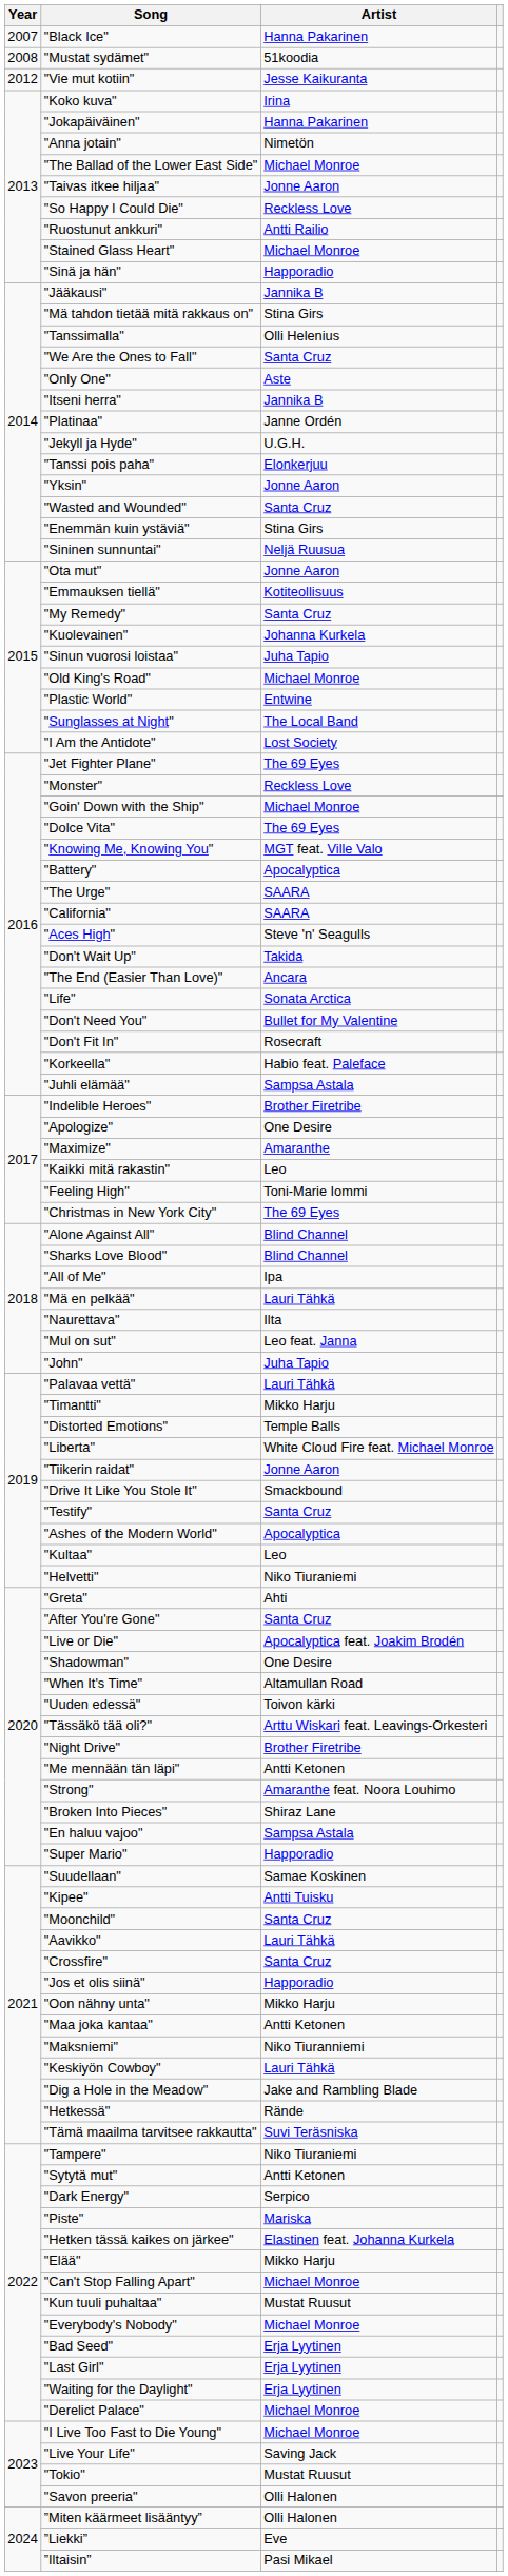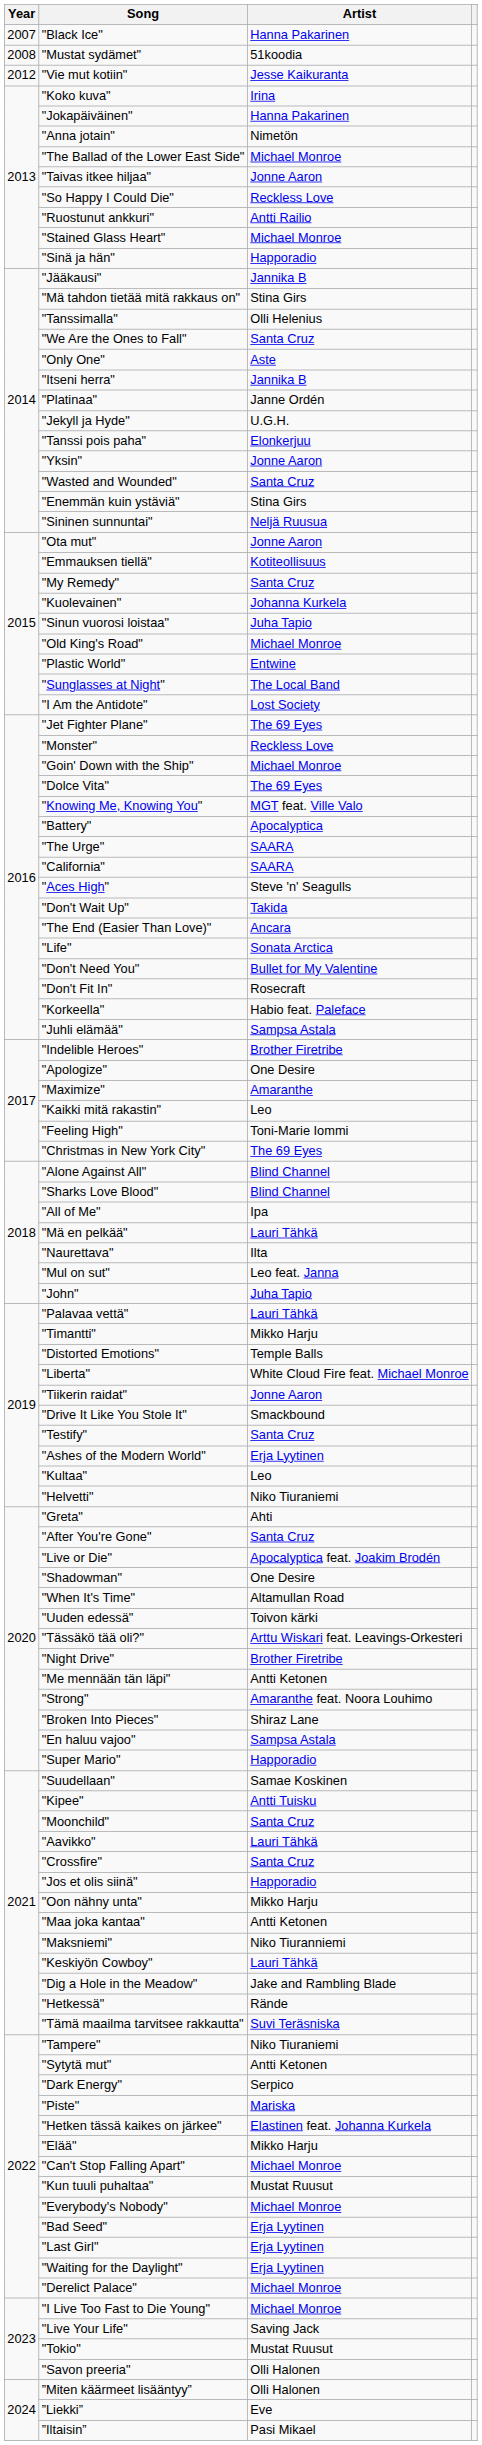 <table class="wikitable">
 <tr>
 <th>Year</th>
 <th>Song</th>
 <th>Artist</th>
 <th></th>
 </tr>
 <tr>
 <td>2007</td>
 <td>"Black Ice"</td>
 <td><a href='#'>Hanna Pakarinen</a></td>
 <td style="text-align:center;"></td>
 </tr>
 <tr>
 <td>2008</td>
 <td>"Mustat sydämet"</td>
 <td>51koodia</td>
 <td style="text-align:center;"></td>
 </tr>
 <tr>
 <td>2012</td>
 <td>"Vie mut kotiin"</td>
 <td><a href='#'>Jesse Kaikuranta</a></td>
 <td style="text-align:center;"></td>
 </tr>
 <tr>
 <td rowspan=9>2013</td>
 <td>"Koko kuva"</td>
 <td><a href='#'>Irina</a></td>
 <td style="text-align:center;"></td>
 </tr>
 <tr>
 <td>"Jokapäiväinen"</td>
 <td><a href='#'>Hanna Pakarinen</a></td>
 <td style="text-align:center;"></td>
 </tr>
 <tr>
 <td>"Anna jotain"</td>
 <td>Nimetön</td>
 <td style="text-align:center;"></td>
 </tr>
 <tr>
 <td>"The Ballad of the Lower East Side"</td>
 <td><a href='#'>Michael Monroe</a></td>
 <td style="text-align:center;"></td>
 </tr>
 <tr>
 <td>"Taivas itkee hiljaa"</td>
 <td><a href='#'>Jonne Aaron</a></td>
 <td style="text-align:center;"></td>
 </tr>
 <tr>
 <td>"So Happy I Could Die"</td>
 <td><a href='#'>Reckless Love</a></td>
 <td style="text-align:center;"></td>
 </tr>
 <tr>
 <td>"Ruostunut ankkuri"</td>
 <td><a href='#'>Antti Railio</a></td>
 <td style="text-align:center;"></td>
 </tr>
 <tr>
 <td>"Stained Glass Heart"</td>
 <td><a href='#'>Michael Monroe</a></td>
 <td style="text-align:center;"></td>
 </tr>
 <tr>
 <td>"Sinä ja hän"</td>
 <td><a href='#'>Happoradio</a></td>
 <td style="text-align:center;"></td>
 </tr>
 <tr>
 <td rowspan=13>2014</td>
 <td>"Jääkausi"</td>
 <td><a href='#'>Jannika B</a></td>
 <td style="text-align:center;"></td>
 </tr>
 <tr>
 <td>"Mä tahdon tietää mitä rakkaus on"</td>
 <td>Stina Girs</td>
 <td style="text-align:center;"></td>
 </tr>
 <tr>
 <td>"Tanssimalla"</td>
 <td>Olli Helenius</td>
 <td style="text-align:center;"></td>
 </tr>
 <tr>
 <td>"We Are the Ones to Fall"</td>
 <td><a href='#'>Santa Cruz</a></td>
 <td style="text-align:center;"></td>
 </tr>
 <tr>
 <td>"Only One"</td>
 <td><a href='#'>Aste</a></td>
 <td style="text-align:center;"></td>
 </tr>
 <tr>
 <td>"Itseni herra"</td>
 <td><a href='#'>Jannika B</a></td>
 <td style="text-align:center;"></td>
 </tr>
 <tr>
 <td>"Platinaa"</td>
 <td>Janne Ordén</td>
 <td style="text-align:center;"></td>
 </tr>
 <tr>
 <td>"Jekyll ja Hyde"</td>
 <td>U.G.H.</td>
 <td style="text-align:center;"></td>
 </tr>
 <tr>
 <td>"Tanssi pois paha"</td>
 <td><a href='#'>Elonkerjuu</a></td>
 <td style="text-align:center;"></td>
 </tr>
 <tr>
 <td>"Yksin"</td>
 <td><a href='#'>Jonne Aaron</a></td>
 <td style="text-align:center;"></td>
 </tr>
 <tr>
 <td>"Wasted and Wounded"</td>
 <td><a href='#'>Santa Cruz</a></td>
 <td style="text-align:center;"></td>
 </tr>
 <tr>
 <td>"Enemmän kuin ystäviä"</td>
 <td>Stina Girs</td>
 <td style="text-align:center;"></td>
 </tr>
 <tr>
 <td>"Sininen sunnuntai"</td>
 <td><a href='#'>Neljä Ruusua</a></td>
 <td style="text-align:center;"></td>
 </tr>
 <tr>
 <td rowspan=9>2015</td>
 <td>"Ota mut"</td>
 <td><a href='#'>Jonne Aaron</a></td>
 <td style="text-align:center;"></td>
 </tr>
 <tr>
 <td>"Emmauksen tiellä"</td>
 <td><a href='#'>Kotiteollisuus</a></td>
 <td style="text-align:center;"></td>
 </tr>
 <tr>
 <td>"My Remedy"</td>
 <td><a href='#'>Santa Cruz</a></td>
 <td style="text-align:center;"></td>
 </tr>
 <tr>
 <td>"Kuolevainen"</td>
 <td><a href='#'>Johanna Kurkela</a></td>
 <td style="text-align:center;"></td>
 </tr>
 <tr>
 <td>"Sinun vuorosi loistaa"</td>
 <td><a href='#'>Juha Tapio</a></td>
 <td style="text-align:center;"></td>
 </tr>
 <tr>
 <td>"Old King's Road"</td>
 <td><a href='#'>Michael Monroe</a></td>
 <td style="text-align:center;"></td>
 </tr>
 <tr>
 <td>"Plastic World"</td>
 <td><a href='#'>Entwine</a></td>
 <td style="text-align:center;"></td>
 </tr>
 <tr>
 <td>"<a href='#'>Sunglasses at Night</a>"</td>
 <td><a href='#'>The Local Band</a></td>
 <td style="text-align:center;"></td>
 </tr>
 <tr>
 <td>"I Am the Antidote"</td>
 <td><a href='#'>Lost Society</a></td>
 <td style="text-align:center;"></td>
 </tr>
 <tr>
 <td rowspan=16>2016</td>
 <td>"Jet Fighter Plane"</td>
 <td><a href='#'>The 69 Eyes</a></td>
 <td style="text-align:center;"></td>
 </tr>
 <tr>
 <td>"Monster"</td>
 <td><a href='#'>Reckless Love</a></td>
 <td style="text-align:center;"></td>
 </tr>
 <tr>
 <td>"Goin' Down with the Ship"</td>
 <td><a href='#'>Michael Monroe</a></td>
 <td style="text-align:center;"></td>
 </tr>
 <tr>
 <td>"Dolce Vita"</td>
 <td><a href='#'>The 69 Eyes</a></td>
 <td style="text-align:center;"></td>
 </tr>
 <tr>
 <td>"<a href='#'>Knowing Me, Knowing You</a>"</td>
 <td><a href='#'>MGT</a> feat. <a href='#'>Ville Valo</a></td>
 <td style="text-align:center;"></td>
 </tr>
 <tr>
 <td>"Battery"</td>
 <td><a href='#'>Apocalyptica</a></td>
 <td style="text-align:center;"></td>
 </tr>
 <tr>
 <td>"The Urge"</td>
 <td><a href='#'>SAARA</a></td>
 <td style="text-align:center;"></td>
 </tr>
 <tr>
 <td>"California"</td>
 <td><a href='#'>SAARA</a></td>
 <td style="text-align:center;"></td>
 </tr>
 <tr>
 <td>"<a href='#'>Aces High</a>"</td>
 <td>Steve 'n' Seagulls</td>
 <td style="text-align:center;"></td>
 </tr>
 <tr>
 <td>"Don't Wait Up"</td>
 <td><a href='#'>Takida</a></td>
 <td style="text-align:center;"></td>
 </tr>
 <tr>
 <td>"The End (Easier Than Love)"</td>
 <td><a href='#'>Ancara</a></td>
 <td style="text-align:center;"></td>
 </tr>
 <tr>
 <td>"Life"</td>
 <td><a href='#'>Sonata Arctica</a></td>
 <td style="text-align:center;"></td>
 </tr>
 <tr>
 <td>"Don't Need You"</td>
 <td><a href='#'>Bullet for My Valentine</a></td>
 <td style="text-align:center;"></td>
 </tr>
 <tr>
 <td>"Don't Fit In"</td>
 <td>Rosecraft</td>
 <td style="text-align:center;"></td>
 </tr>
 <tr>
 <td>"Korkeella"</td>
 <td>Habio feat. <a href='#'>Paleface</a></td>
 <td style="text-align:center;"></td>
 </tr>
 <tr>
 <td>"Juhli elämää"</td>
 <td><a href='#'>Sampsa Astala</a></td>
 <td style="text-align:center;"></td>
 </tr>
 <tr>
 <td rowspan=6>2017</td>
 <td>"Indelible Heroes"</td>
 <td><a href='#'>Brother Firetribe</a></td>
 <td style="text-align:center;"></td>
 </tr>
 <tr>
 <td>"Apologize"</td>
 <td>One Desire</td>
 <td style="text-align:center;"></td>
 </tr>
 <tr>
 <td>"Maximize"</td>
 <td><a href='#'>Amaranthe</a></td>
 <td style="text-align:center;"></td>
 </tr>
 <tr>
 <td>"Kaikki mitä rakastin"</td>
 <td>Leo</td>
 <td style="text-align:center;"></td>
 </tr>
 <tr>
 <td>"Feeling High"</td>
 <td>Toni-Marie Iommi</td>
 <td style="text-align:center;"></td>
 </tr>
 <tr>
 <td>"Christmas in New York City"</td>
 <td><a href='#'>The 69 Eyes</a></td>
 <td style="text-align:center;"></td>
 </tr>
 <tr>
 <td rowspan=7>2018</td>
 <td>"Alone Against All"</td>
 <td><a href='#'>Blind Channel</a></td>
 <td style="text-align:center;"></td>
 </tr>
 <tr>
 <td>"Sharks Love Blood"</td>
 <td><a href='#'>Blind Channel</a></td>
 <td style="text-align:center;"></td>
 </tr>
 <tr>
 <td>"All of Me"</td>
 <td>Ipa</td>
 <td style="text-align:center;"></td>
 </tr>
 <tr>
 <td>"Mä en pelkää"</td>
 <td><a href='#'>Lauri Tähkä</a></td>
 <td style="text-align:center;"></td>
 </tr>
 <tr>
 <td>"Naurettava"</td>
 <td>Ilta</td>
 <td style="text-align:center;"></td>
 </tr>
 <tr>
 <td>"Mul on sut"</td>
 <td>Leo feat. <a href='#'>Janna</a></td>
 <td style="text-align:center;"></td>
 </tr>
 <tr>
 <td>"John"</td>
 <td><a href='#'>Juha Tapio</a></td>
 <td style="text-align:center;"></td>
 </tr>
 <tr>
 <td rowspan=10>2019</td>
 <td>"Palavaa vettä"</td>
 <td><a href='#'>Lauri Tähkä</a></td>
 <td style="text-align:center;"></td>
 </tr>
 <tr>
 <td>"Timantti"</td>
 <td>Mikko Harju</td>
 <td style="text-align:center;"></td>
 </tr>
 <tr>
 <td>"Distorted Emotions"</td>
 <td>Temple Balls</td>
 <td style="text-align:center;"></td>
 </tr>
 <tr>
 <td>"Liberta"</td>
 <td>White Cloud Fire feat. <a href='#'>Michael Monroe</a></td>
 <td style="text-align:center;"></td>
 </tr>
 <tr>
 <td>"Tiikerin raidat"</td>
 <td><a href='#'>Jonne Aaron</a></td>
 <td style="text-align:center;"></td>
 </tr>
 <tr>
 <td>"Drive It Like You Stole It"</td>
 <td>Smackbound</td>
 <td style="text-align:center;"></td>
 </tr>
 <tr>
 <td>"Testify"</td>
 <td><a href='#'>Santa Cruz</a></td>
 <td style="text-align:center;"></td>
 </tr>
 <tr>
 <td>"Ashes of the Modern World"</td>
-<td><a href='#'>Apocalyptica</a></td>
+<td><a href='#'>Erja Lyytinen</a></td>
 <td style="text-align:center;"></td>
 </tr>
 <tr>
 <td>"Kultaa"</td>
 <td>Leo</td>
 <td style="text-align:center;"></td>
 </tr>
 <tr>
 <td>"Helvetti"</td>
 <td>Niko Tiuraniemi</td>
 <td style="text-align:center;"></td>
 </tr>
 <tr>
 <td rowspan=13>2020</td>
 <td>"Greta"</td>
 <td>Ahti</td>
 <td style="text-align:center;"></td>
 </tr>
 <tr>
 <td>"After You're Gone"</td>
 <td><a href='#'>Santa Cruz</a></td>
 <td style="text-align:center;"></td>
 </tr>
 <tr>
 <td>"Live or Die"</td>
 <td><a href='#'>Apocalyptica</a> feat. <a href='#'>Joakim Brodén</a></td>
 <td style="text-align:center;"></td>
 </tr>
 <tr>
 <td>"Shadowman"</td>
 <td>One Desire</td>
 <td style="text-align:center;"></td>
 </tr>
 <tr>
 <td>"When It's Time"</td>
 <td>Altamullan Road</td>
 <td style="text-align:center;"></td>
 </tr>
 <tr>
 <td>"Uuden edessä"</td>
 <td>Toivon kärki</td>
 <td style="text-align:center;"></td>
 </tr>
 <tr>
 <td>"Tässäkö tää oli?"</td>
 <td><a href='#'>Arttu Wiskari</a> feat. Leavings-Orkesteri</td>
 <td style="text-align:center;"></td>
 </tr>
 <tr>
 <td>"Night Drive"</td>
 <td><a href='#'>Brother Firetribe</a></td>
 <td style="text-align:center;"></td>
 </tr>
 <tr>
 <td>"Me mennään tän läpi"</td>
 <td>Antti Ketonen</td>
 <td style="text-align:center;"></td>
 </tr>
 <tr>
 <td>"Strong"</td>
 <td><a href='#'>Amaranthe</a> feat. Noora Louhimo</td>
 <td style="text-align:center;"></td>
 </tr>
 <tr>
 <td>"Broken Into Pieces"</td>
 <td>Shiraz Lane</td>
 <td style="text-align:center;"></td>
 </tr>
 <tr>
 <td>"En haluu vajoo"</td>
 <td><a href='#'>Sampsa Astala</a></td>
 <td style="text-align:center;"></td>
 </tr>
 <tr>
 <td>"Super Mario"</td>
 <td><a href='#'>Happoradio</a></td>
 <td style="text-align:center;"></td>
 </tr>
 <tr>
 <td rowspan=13>2021</td>
 <td>"Suudellaan"</td>
 <td>Samae Koskinen</td>
 <td style="text-align:center;"></td>
 </tr>
 <tr>
 <td>"Kipee"</td>
 <td><a href='#'>Antti Tuisku</a></td>
 <td style="text-align:center;"></td>
 </tr>
 <tr>
 <td>"Moonchild"</td>
 <td><a href='#'>Santa Cruz</a></td>
 <td style="text-align:center;"></td>
 </tr>
 <tr>
 <td>"Aavikko"</td>
 <td><a href='#'>Lauri Tähkä</a></td>
 <td style="text-align:center;"></td>
 </tr>
 <tr>
 <td>"Crossfire"</td>
 <td><a href='#'>Santa Cruz</a></td>
 <td style="text-align:center;"></td>
 </tr>
 <tr>
 <td>"Jos et olis siinä"</td>
 <td><a href='#'>Happoradio</a></td>
 <td style="text-align:center;"></td>
 </tr>
 <tr>
 <td>"Oon nähny unta"</td>
 <td>Mikko Harju</td>
 <td style="text-align:center;"></td>
 </tr>
 <tr>
 <td>"Maa joka kantaa"</td>
 <td>Antti Ketonen</td>
 <td style="text-align:center;"></td>
 </tr>
 <tr>
 <td>"Maksniemi"</td>
 <td>Niko Tiuranniemi</td>
 <td style="text-align:center;"></td>
 </tr>
 <tr>
 <td>"Keskiyön Cowboy"</td>
 <td><a href='#'>Lauri Tähkä</a></td>
 <td style="text-align:center;"></td>
 </tr>
 <tr>
 <td>"Dig a Hole in the Meadow"</td>
 <td>Jake and Rambling Blade</td>
 <td style="text-align:center;"></td>
 </tr>
 <tr>
 <td>"Hetkessä"</td>
 <td>Rände</td>
 <td style="text-align:center;"></td>
 </tr>
 <tr>
 <td>"Tämä maailma tarvitsee rakkautta"</td>
 <td><a href='#'>Suvi Teräsniska</a></td>
 <td style="text-align:center;"></td>
 </tr>
 <tr>
 <td rowspan=13>2022</td>
 <td>"Tampere"</td>
 <td>Niko Tiuraniemi</td>
 <td style="text-align:center;"></td>
 </tr>
 <tr>
 <td>"Sytytä mut"</td>
 <td>Antti Ketonen</td>
 <td style="text-align:center;"></td>
 </tr>
 <tr>
 <td>"Dark Energy"</td>
 <td>Serpico</td>
 <td style="text-align:center;"></td>
 </tr>
 <tr>
 <td>"Piste"</td>
 <td><a href='#'>Mariska</a></td>
 <td style="text-align:center;"></td>
 </tr>
 <tr>
 <td>"Hetken tässä kaikes on järkee"</td>
 <td><a href='#'>Elastinen</a> feat. <a href='#'>Johanna Kurkela</a></td>
 <td style="text-align:center;"></td>
 </tr>
 <tr>
 <td>"Elää"</td>
 <td>Mikko Harju</td>
 <td style="text-align:center;"></td>
 </tr>
 <tr>
 <td>"Can't Stop Falling Apart"</td>
 <td><a href='#'>Michael Monroe</a></td>
 <td style="text-align:center;"></td>
 </tr>
 <tr>
 <td>"Kun tuuli puhaltaa"</td>
 <td>Mustat Ruusut</td>
 <td style="text-align:center;"></td>
 </tr>
 <tr>
 <td>"Everybody's Nobody"</td>
 <td><a href='#'>Michael Monroe</a></td>
 <td style="text-align:center;"></td>
 </tr>
 <tr>
 <td>"Bad Seed"</td>
 <td><a href='#'>Erja Lyytinen</a></td>
 <td style="text-align:center;"></td>
 </tr>
 <tr>
 <td>"Last Girl"</td>
 <td><a href='#'>Erja Lyytinen</a></td>
 <td style="text-align:center;"></td>
 </tr>
 <tr>
 <td>"Waiting for the Daylight"</td>
 <td><a href='#'>Erja Lyytinen</a></td>
 <td style="text-align:center;"></td>
 </tr>
 <tr>
 <td>"Derelict Palace"</td>
 <td><a href='#'>Michael Monroe</a></td>
 <td style="text-align:center;"></td>
 </tr>
 <tr>
 <td rowspan=4>2023</td>
 <td>"I Live Too Fast to Die Young"</td>
 <td><a href='#'>Michael Monroe</a></td>
 <td style="text-align:center;"></td>
 </tr>
 <tr>
 <td>"Live Your Life"</td>
 <td>Saving Jack</td>
 <td style="text-align:center;"></td>
 </tr>
 <tr>
 <td>"Tokio"</td>
 <td>Mustat Ruusut</td>
 <td style="text-align:center;"></td>
 </tr>
 <tr>
 <td>"Savon preeria"</td>
 <td>Olli Halonen</td>
 <td style="text-align:center;"></td>
 </tr>
 <tr>
 <td rowspan=3>2024</td>
 <td>”Miten käärmeet lisääntyy”</td>
 <td>Olli Halonen</td>
 <td style="text-align:center;"></td>
 </tr>
 <tr>
 <td>”Liekki”</td>
 <td>Eve</td>
 <td style="text-align:center;"></td>
 </tr>
 <tr>
 <td>”Iltaisin”</td>
 <td>Pasi Mikael</td>
 <td style="text-align:center;"></td>
 </tr>
 </table>
